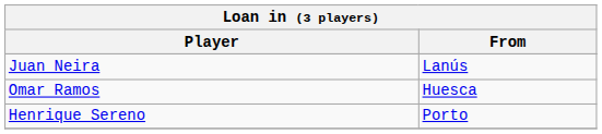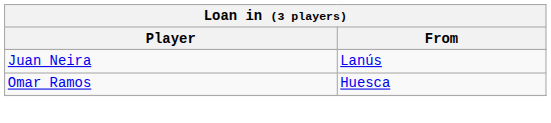 <table class="wikitable collapsible collapsed">
 <tr>
 <th colspan="2" width="500"> <strong>Loan in</strong> <small>(3 players)</small></th>
 </tr>
 <tr>
 <th>Player</th>
 <th>From</th>
 </tr>
 <tr>
 </tr>
 <tr>
 <td> <a href='#'>Juan Neira</a></td>
 <td> <a href='#'>Lanús</a></td>
 </tr>
 <tr>
 <td> <a href='#'>Omar Ramos</a></td>
 <td> <a href='#'>Huesca</a></td>
 </tr>
 <tr>
-<td> <a href='#'>Henrique Sereno</a></td>
-<td> <a href='#'>Porto</a></td>
-</tr>
-<tr>
 </tr>
 </table>
